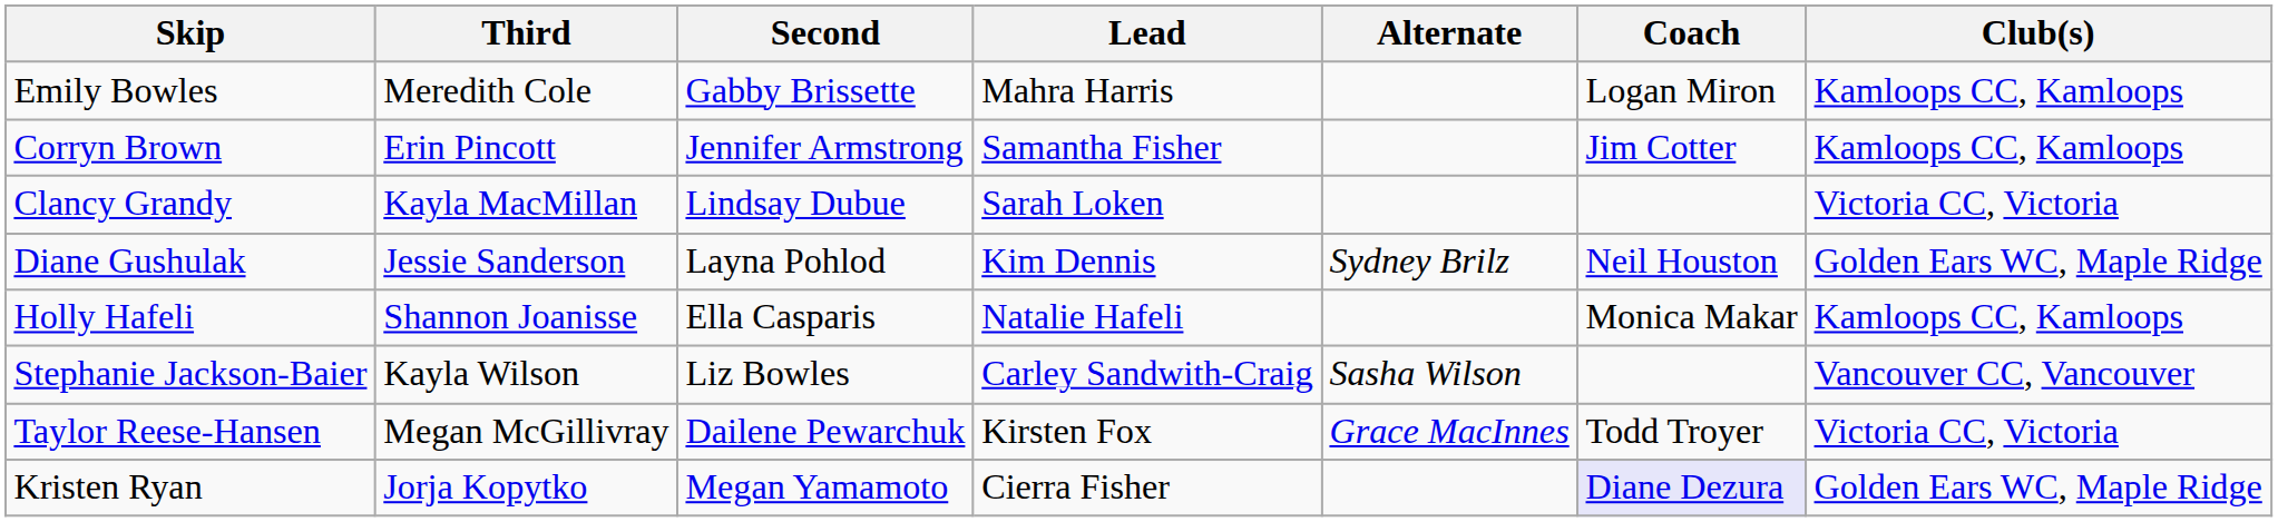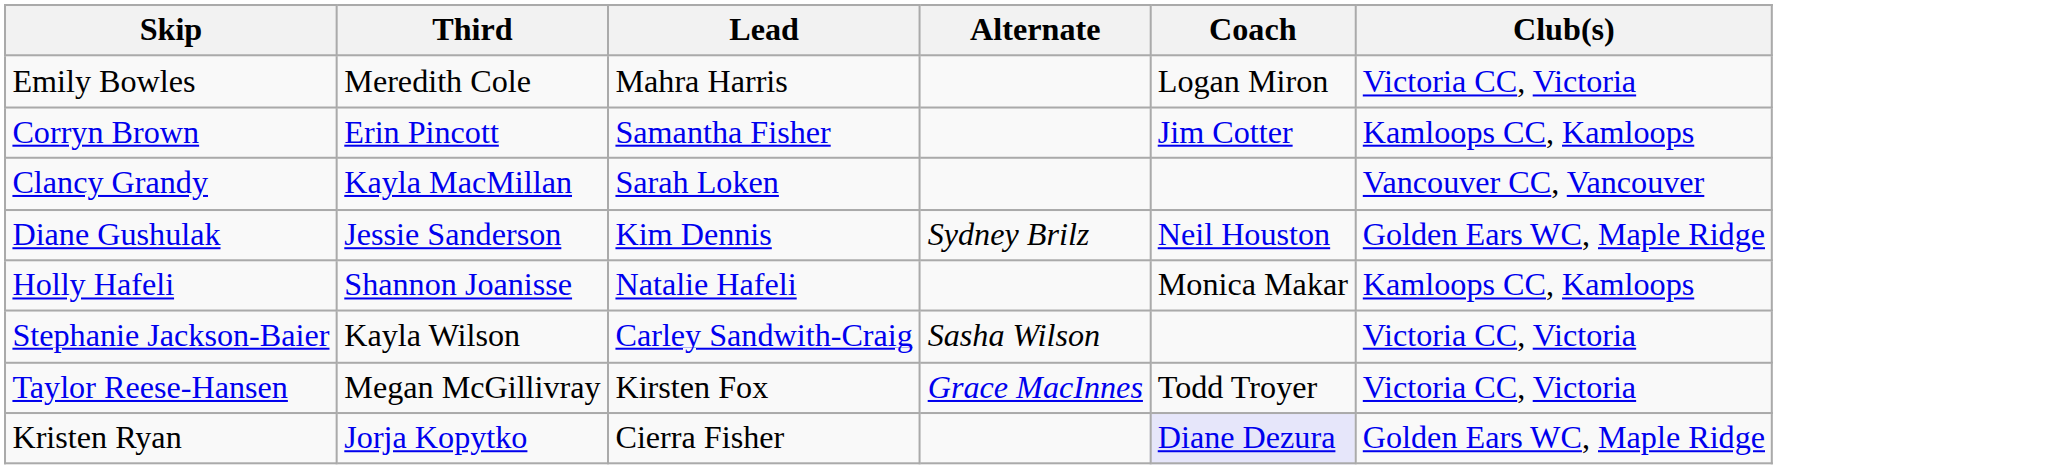 <table class="wikitable">
 <tr>
 <th scope="col">Skip</th>
 <th scope="col">Third</th>
-<th scope="col">Second</th>
 <th scope="col">Lead</th>
 <th scope="col">Alternate</th>
 <th scope="col">Coach</th>
 <th scope="col">Club(s)</th>
 </tr>
 <tr>
 <td>Emily Bowles</td>
 <td>Meredith Cole</td>
-<td><a href='#'>Gabby Brissette</a></td>
 <td>Mahra Harris</td>
 <td></td>
 <td>Logan Miron</td>
-<td><a href='#'>Kamloops CC</a>, <a href='#'>Kamloops</a></td>
+<td><a href='#'>Victoria CC</a>, <a href='#'>Victoria</a></td>
 </tr>
 <tr>
 <td><a href='#'>Corryn Brown</a></td>
 <td><a href='#'>Erin Pincott</a></td>
-<td><a href='#'>Jennifer Armstrong</a></td>
 <td><a href='#'>Samantha Fisher</a></td>
 <td></td>
 <td><a href='#'>Jim Cotter</a></td>
 <td><a href='#'>Kamloops CC</a>, <a href='#'>Kamloops</a></td>
 </tr>
 <tr>
 <td><a href='#'>Clancy Grandy</a></td>
 <td><a href='#'>Kayla MacMillan</a></td>
-<td><a href='#'>Lindsay Dubue</a></td>
 <td><a href='#'>Sarah Loken</a></td>
 <td></td>
 <td></td>
-<td><a href='#'>Victoria CC</a>, <a href='#'>Victoria</a></td>
+<td><a href='#'>Vancouver CC</a>, <a href='#'>Vancouver</a></td>
 </tr>
 <tr>
 <td><a href='#'>Diane Gushulak</a></td>
 <td><a href='#'>Jessie Sanderson</a></td>
-<td>Layna Pohlod</td>
 <td><a href='#'>Kim Dennis</a></td>
 <td><em>Sydney Brilz</em></td>
 <td><a href='#'>Neil Houston</a></td>
 <td><a href='#'>Golden Ears WC</a>, <a href='#'>Maple Ridge</a></td>
 </tr>
 <tr>
 <td><a href='#'>Holly Hafeli</a></td>
 <td><a href='#'>Shannon Joanisse</a></td>
-<td>Ella Casparis</td>
 <td><a href='#'>Natalie Hafeli</a></td>
 <td></td>
 <td>Monica Makar</td>
 <td><a href='#'>Kamloops CC</a>, <a href='#'>Kamloops</a></td>
 </tr>
 <tr>
 <td><a href='#'>Stephanie Jackson-Baier</a></td>
 <td>Kayla Wilson</td>
-<td>Liz Bowles</td>
 <td><a href='#'>Carley Sandwith-Craig</a></td>
 <td><em>Sasha Wilson</em></td>
 <td></td>
-<td><a href='#'>Vancouver CC</a>, <a href='#'>Vancouver</a></td>
+<td><a href='#'>Victoria CC</a>, <a href='#'>Victoria</a></td>
 </tr>
 <tr>
 <td><a href='#'>Taylor Reese-Hansen</a></td>
 <td>Megan McGillivray</td>
-<td><a href='#'>Dailene Pewarchuk</a></td>
 <td>Kirsten Fox</td>
 <td><em><a href='#'>Grace MacInnes</a></em></td>
 <td>Todd Troyer</td>
 <td><a href='#'>Victoria CC</a>, <a href='#'>Victoria</a></td>
 </tr>
 <tr>
 <td>Kristen Ryan</td>
 <td><a href='#'>Jorja Kopytko</a></td>
-<td><a href='#'>Megan Yamamoto</a></td>
 <td>Cierra Fisher</td>
 <td></td>
 <td style="background: lavender;"><a href='#'>Diane Dezura</a></td>
 <td><a href='#'>Golden Ears WC</a>, <a href='#'>Maple Ridge</a></td>
 </tr>
 </table>
